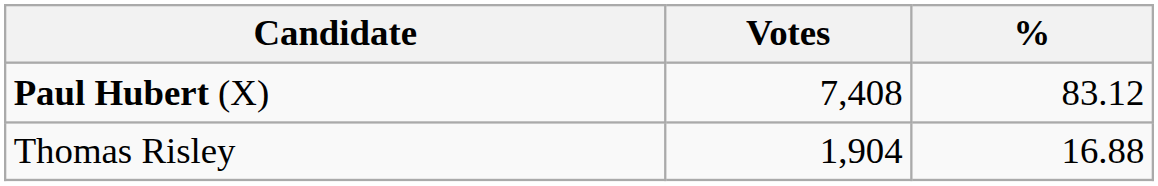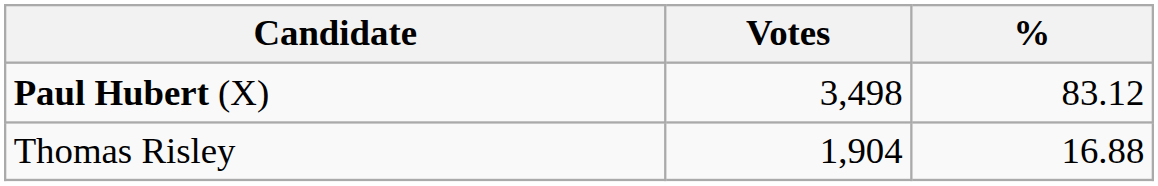 <table style="width:500px;" class="wikitable">
 <tr>
 <th align="center">Candidate</th>
 <th align="center">Votes</th>
 <th align="center">%</th>
 </tr>
 <tr>
 <td align="left"><strong>Paul Hubert</strong> (X)</td>
-<td align="right">7,408</td>
+<td align="right">3,498</td>
 <td align="right">83.12</td>
 </tr>
 <tr>
 <td align="left">Thomas Risley</td>
 <td align="right">1,904</td>
 <td align="right">16.88</td>
 </tr>
 </table>
